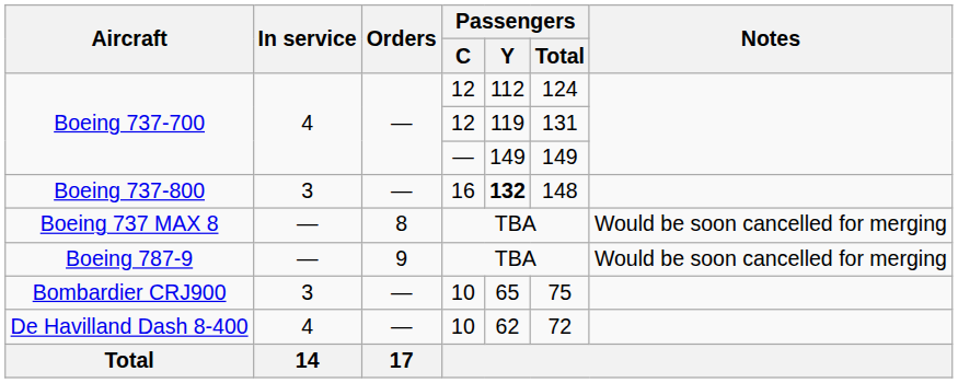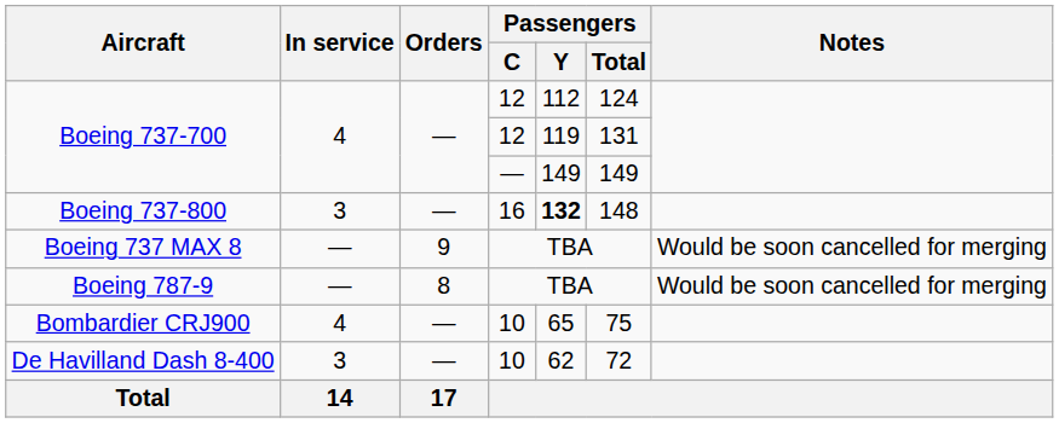 <table class="wikitable" style="margin:1em auto; text-align:center;">
 <tr>
 <th rowspan="2">Aircraft</th>
 <th rowspan="2">In service</th>
 <th rowspan="2">Orders</th>
 <th colspan="3">Passengers</th>
 <th rowspan="2">Notes</th>
 </tr>
 <tr>
 <th style="width:25px;"><abbr>C</abbr></th>
 <th style="width:25px;"><abbr>Y</abbr></th>
 <th style="width:25px;">Total</th>
 </tr>
 <tr>
 <td rowspan="3"><a href='#'>Boeing 737-700</a></td>
 <td rowspan="3">4</td>
 <td rowspan="3">—</td>
 <td>12</td>
 <td>112</td>
 <td>124</td>
 <td rowspan="3"></td>
 </tr>
 <tr>
 <td>12</td>
 <td>119</td>
 <td>131</td>
 </tr>
 <tr>
 <td>—</td>
 <td>149</td>
 <td>149</td>
 </tr>
 <tr>
 <td><a href='#'>Boeing 737-800</a></td>
 <td>3</td>
 <td>—</td>
 <td>16</td>
 <td><strong>132</strong></td>
 <td>148</td>
 <td></td>
 </tr>
 <tr>
 <td><a href='#'>Boeing 737 MAX 8</a></td>
 <td>—</td>
-<td>8</td>
+<td>9</td>
 <td colspan="3"><abbr>TBA</abbr></td>
 <td>Would be soon cancelled for merging</td>
 </tr>
 <tr>
 <td><a href='#'>Boeing 787-9</a></td>
 <td>—</td>
-<td>9</td>
+<td>8</td>
 <td colspan="3"><abbr>TBA</abbr></td>
 <td>Would be soon cancelled for merging </td>
 </tr>
 <tr>
 <td><a href='#'>Bombardier CRJ900</a></td>
-<td>3</td>
+<td>4</td>
 <td>—</td>
 <td>10</td>
 <td>65</td>
 <td>75</td>
 <td></td>
 </tr>
 <tr>
 <td><a href='#'>De Havilland Dash 8-400</a></td>
-<td>4</td>
+<td>3</td>
 <td>—</td>
 <td>10</td>
 <td>62</td>
 <td>72</td>
 <td></td>
 </tr>
 <tr>
 <th>Total</th>
 <th>14</th>
 <th>17</th>
 <th colspan="4"></th>
 </tr>
 </table>
